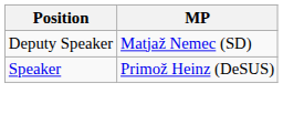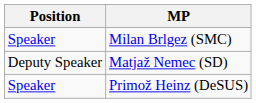 <table class="wikitable">
 <tr>
 <th>Position</th>
 <th>MP</th>
+</tr>
+<tr>
+<td><a href='#'>Speaker</a></td>
+<td><a href='#'>Milan Brlgez</a> (SMC)</td>
 </tr>
 <tr>
 <td>Deputy Speaker</td>
 <td><a href='#'>Matjaž Nemec</a> (SD)</td>
 </tr>
 <tr>
 <td><a href='#'>Speaker</a></td>
 <td><a href='#'>Primož Heinz</a> (DeSUS)</td>
 </tr>
 </table>
